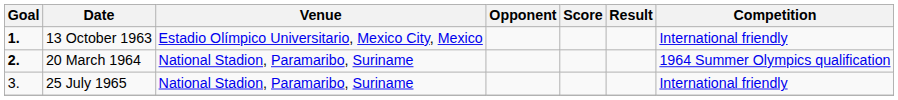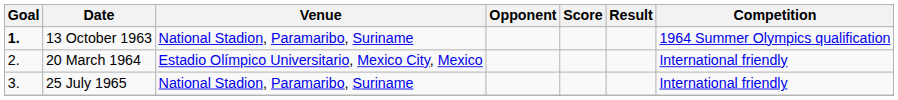 <table class="wikitable collapsible">
 <tr>
 <th>Goal</th>
 <th>Date</th>
 <th>Venue</th>
 <th>Opponent</th>
 <th>Score</th>
 <th>Result</th>
 <th>Competition</th>
 </tr>
 <tr>
 <td><strong>1.</strong></td>
 <td>13 October 1963</td>
+<td><a href='#'>National Stadion</a>, <a href='#'>Paramaribo</a>, <a href='#'>Suriname</a></td>
+<td></td>
+<td></td>
+<td></td>
+<td><a href='#'>1964 Summer Olympics qualification</a></td>
+</tr>
+<tr>
+<td>2.</td>
+<td>20 March 1964</td>
 <td><a href='#'>Estadio Olímpico Universitario</a>, <a href='#'>Mexico City</a>, <a href='#'>Mexico</a></td>
 <td></td>
 <td></td>
 <td></td>
 <td><a href='#'>International friendly</a></td>
-</tr>
-<tr>
-<td><strong>2.</strong></td>
-<td>20 March 1964</td>
-<td><a href='#'>National Stadion</a>, <a href='#'>Paramaribo</a>, <a href='#'>Suriname</a></td>
-<td></td>
-<td></td>
-<td></td>
-<td><a href='#'>1964 Summer Olympics qualification</a></td>
 </tr>
 <tr>
 <td>3.</td>
 <td>25 July 1965</td>
 <td><a href='#'>National Stadion</a>, <a href='#'>Paramaribo</a>, <a href='#'>Suriname</a></td>
 <td></td>
 <td></td>
 <td></td>
 <td><a href='#'>International friendly</a></td>
 </tr>
 <tr>
 </tr>
 </table>
